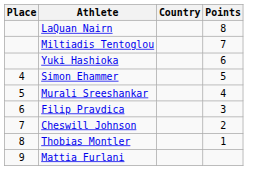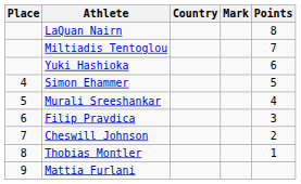 <table class="wikitable">
 <tr>
 <th>Place</th>
 <th>Athlete</th>
 <th>Country</th>
+<th>Mark</th>
 <th>Points</th>
 </tr>
 <tr>
 <td align=center></td>
 <td><a href='#'>LaQuan Nairn</a></td>
 <td></td>
+<td> </td>
 <td align=center>8</td>
 </tr>
 <tr>
 <td align=center></td>
 <td><a href='#'>Miltiadis Tentoglou</a></td>
 <td></td>
+<td> </td>
 <td align=center>7</td>
 </tr>
 <tr>
 <td align=center></td>
 <td><a href='#'>Yuki Hashioka</a></td>
 <td></td>
+<td> </td>
 <td align=center>6</td>
 </tr>
 <tr>
 <td align=center>4</td>
 <td><a href='#'>Simon Ehammer</a></td>
 <td></td>
+<td> </td>
 <td align=center>5</td>
 </tr>
 <tr>
 <td align=center>5</td>
 <td><a href='#'>Murali Sreeshankar</a></td>
 <td></td>
+<td> </td>
 <td align=center>4</td>
 </tr>
 <tr>
 <td align=center>6</td>
 <td><a href='#'>Filip Pravdica</a></td>
 <td></td>
+<td> </td>
 <td align=center>3</td>
 </tr>
 <tr>
 <td align=center>7</td>
 <td><a href='#'>Cheswill Johnson</a></td>
 <td></td>
+<td> </td>
 <td align=center>2</td>
 </tr>
 <tr>
 <td align=center>8</td>
 <td><a href='#'>Thobias Montler</a></td>
 <td></td>
+<td> </td>
 <td align=center>1</td>
 </tr>
 <tr>
 <td align=center>9</td>
 <td><a href='#'>Mattia Furlani</a></td>
 <td></td>
+<td> </td>
 <td align=center></td>
 </tr>
 </table>
